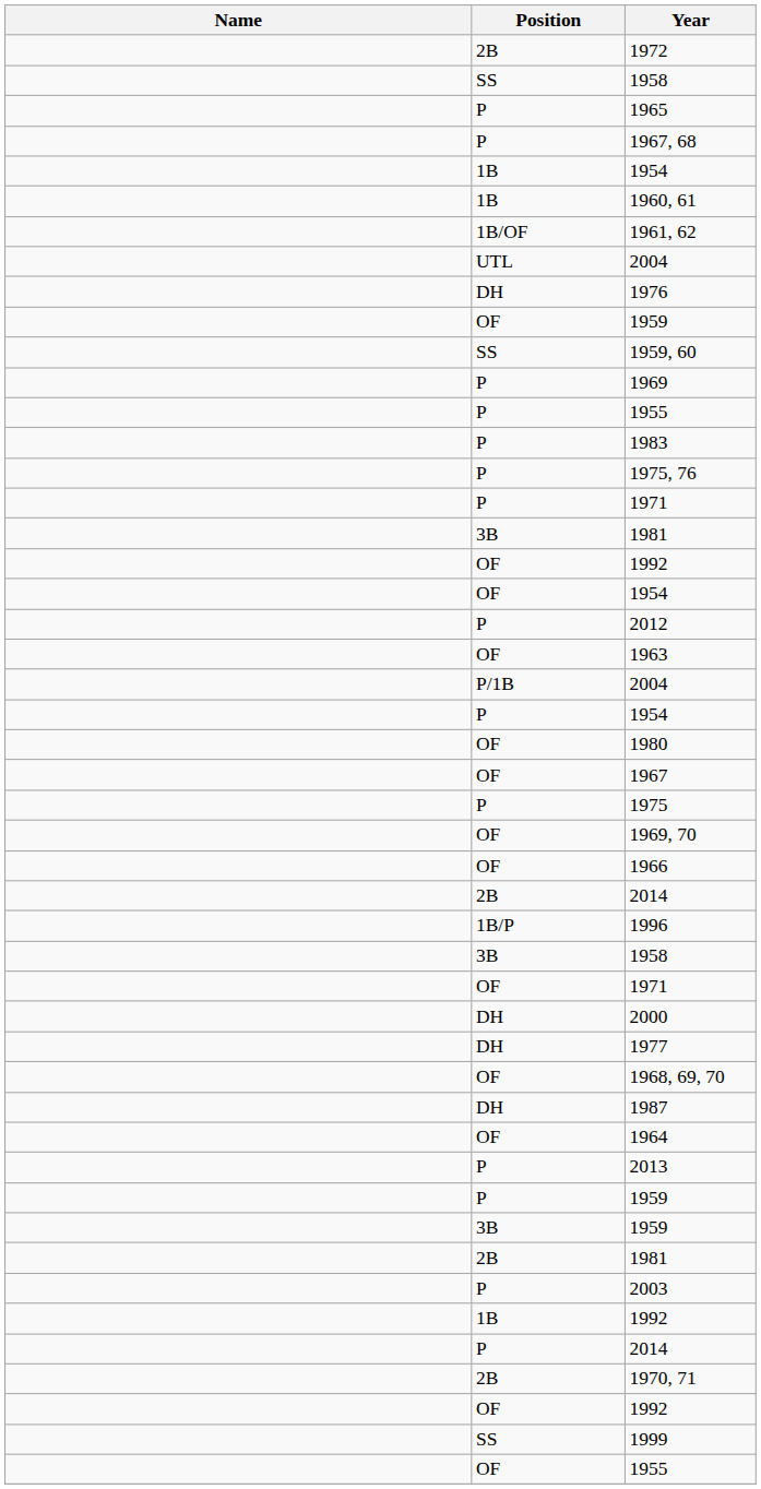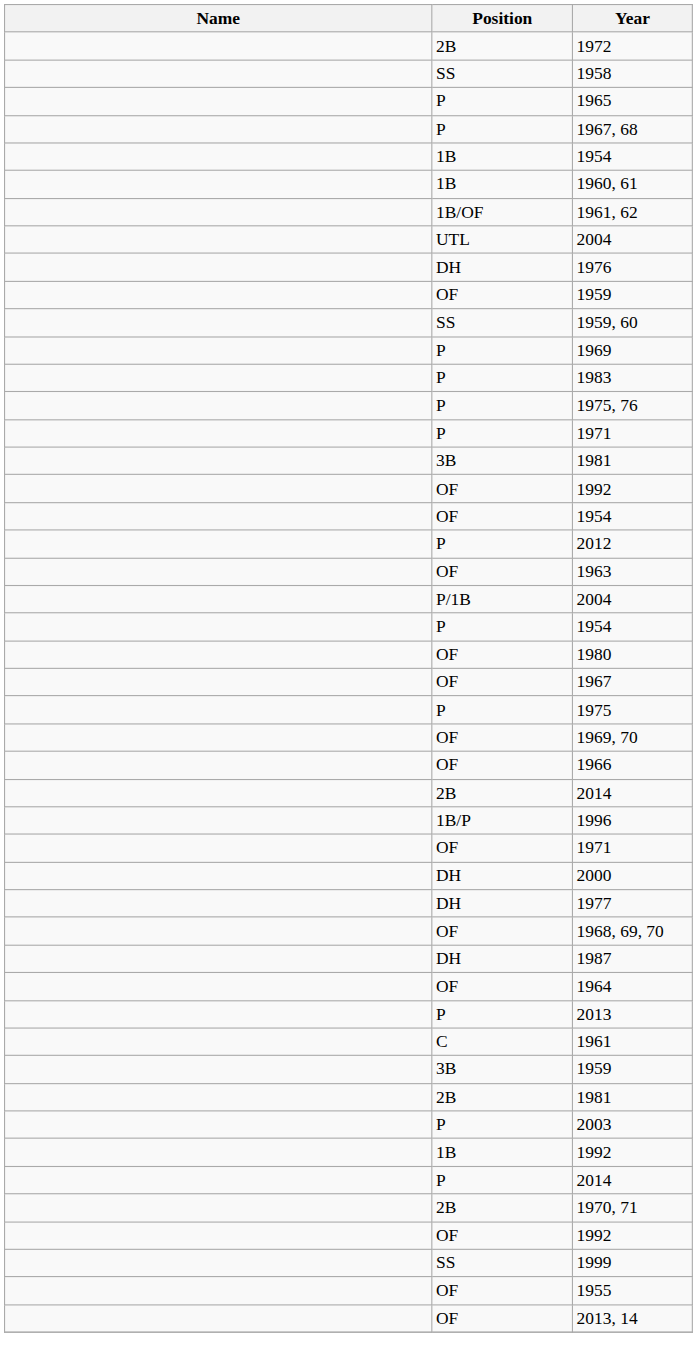 <table class="wikitable sortable" style="width:50%;">
 <tr>
 <th scope="col" style="width:20%;">Name</th>
 <th scope="col" style="width:5%;">Position</th>
 <th scope="col" style="width:5%;">Year</th>
 </tr>
 <tr>
 <td scope="row"></td>
 <td>2B</td>
 <td>1972</td>
 </tr>
 <tr>
 <td scope="row"></td>
 <td>SS</td>
 <td>1958</td>
 </tr>
 <tr>
 <td scope="row"></td>
 <td>P</td>
 <td>1965</td>
 </tr>
 <tr>
 <td scope="row"></td>
 <td>P</td>
 <td>1967, 68</td>
 </tr>
 <tr>
 <td scope="row"></td>
 <td>1B</td>
 <td>1954</td>
 </tr>
 <tr>
 <td scope="row"></td>
 <td>1B</td>
 <td>1960, 61</td>
 </tr>
 <tr>
 <td scope="row"></td>
 <td>1B/OF</td>
 <td>1961, 62</td>
 </tr>
 <tr>
 <td scope="row"></td>
 <td>UTL</td>
 <td>2004</td>
 </tr>
 <tr>
 <td scope="row"></td>
 <td>DH</td>
 <td>1976</td>
 </tr>
 <tr>
 <td scope="row"></td>
 <td>OF</td>
 <td>1959</td>
 </tr>
 <tr>
 <td scope="row"></td>
 <td>SS</td>
 <td>1959, 60</td>
 </tr>
 <tr>
 <td scope="row"></td>
 <td>P</td>
 <td>1969</td>
-</tr>
-<tr>
-<td scope="row"></td>
-<td>P</td>
-<td>1955</td>
 </tr>
 <tr>
 <td scope="row"></td>
 <td>P</td>
 <td>1983</td>
 </tr>
 <tr>
 <td scope="row"></td>
 <td>P</td>
 <td>1975, 76</td>
 </tr>
 <tr>
 <td scope="row"></td>
 <td>P</td>
 <td>1971</td>
 </tr>
 <tr>
 <td scope="row"></td>
 <td>3B</td>
 <td>1981</td>
 </tr>
 <tr>
 <td scope="row"></td>
 <td>OF</td>
 <td>1992</td>
 </tr>
 <tr>
 <td scope="row"></td>
 <td>OF</td>
 <td>1954</td>
 </tr>
 <tr>
 <td scope="row"></td>
 <td>P</td>
 <td>2012</td>
 </tr>
 <tr>
 <td scope="row"></td>
 <td>OF</td>
 <td>1963</td>
 </tr>
 <tr>
 <td scope="row"></td>
 <td>P/1B</td>
 <td>2004</td>
 </tr>
 <tr>
 <td scope="row"></td>
 <td>P</td>
 <td>1954</td>
 </tr>
 <tr>
 <td scope="row"></td>
 <td>OF</td>
 <td>1980</td>
 </tr>
 <tr>
 <td scope="row"></td>
 <td>OF</td>
 <td>1967</td>
 </tr>
 <tr>
 <td scope="row"></td>
 <td>P</td>
 <td>1975</td>
 </tr>
 <tr>
 <td scope="row"></td>
 <td>OF</td>
 <td>1969, 70</td>
 </tr>
 <tr>
 <td scope="row"></td>
 <td>OF</td>
 <td>1966</td>
 </tr>
 <tr>
 <td scope="row"></td>
 <td>2B</td>
 <td>2014</td>
 </tr>
 <tr>
 <td scope="row"></td>
 <td>1B/P</td>
 <td>1996</td>
 </tr>
 <tr>
 <td scope="row"></td>
-<td>3B</td>
-<td>1958</td>
-</tr>
-<tr>
-<td scope="row"></td>
 <td>OF</td>
 <td>1971</td>
 </tr>
 <tr>
 <td scope="row"></td>
 <td>DH</td>
 <td>2000</td>
 </tr>
 <tr>
 <td scope="row"></td>
 <td>DH</td>
 <td>1977</td>
 </tr>
 <tr>
 <td scope="row"></td>
 <td>OF</td>
 <td>1968, 69, 70</td>
 </tr>
 <tr>
 <td scope="row"></td>
 <td>DH</td>
 <td>1987</td>
 </tr>
 <tr>
 <td scope="row"></td>
 <td>OF</td>
 <td>1964</td>
 </tr>
 <tr>
 <td scope="row"></td>
 <td>P</td>
 <td>2013</td>
 </tr>
 <tr>
 <td scope="row"></td>
-<td>P</td>
-<td>1959</td>
+<td>C</td>
+<td>1961</td>
 </tr>
 <tr>
 <td scope="row"></td>
 <td>3B</td>
 <td>1959</td>
 </tr>
 <tr>
 <td scope="row"></td>
 <td>2B</td>
 <td>1981</td>
 </tr>
 <tr>
 <td scope="row"></td>
 <td>P</td>
 <td>2003</td>
 </tr>
 <tr>
 <td scope="row"></td>
 <td>1B</td>
 <td>1992</td>
 </tr>
 <tr>
 <td scope="row"></td>
 <td>P</td>
 <td>2014</td>
 </tr>
 <tr>
 <td scope="row"></td>
 <td>2B</td>
 <td>1970, 71</td>
 </tr>
 <tr>
 <td scope="row"></td>
 <td>OF</td>
 <td>1992</td>
 </tr>
 <tr>
 <td scope="row"></td>
 <td>SS</td>
 <td>1999</td>
 </tr>
 <tr>
 <td scope="row"></td>
 <td>OF</td>
 <td>1955</td>
 </tr>
 <tr>
+<td scope="row"></td>
+<td>OF</td>
+<td>2013, 14</td>
+</tr>
+<tr>
 </tr>
 </table>
